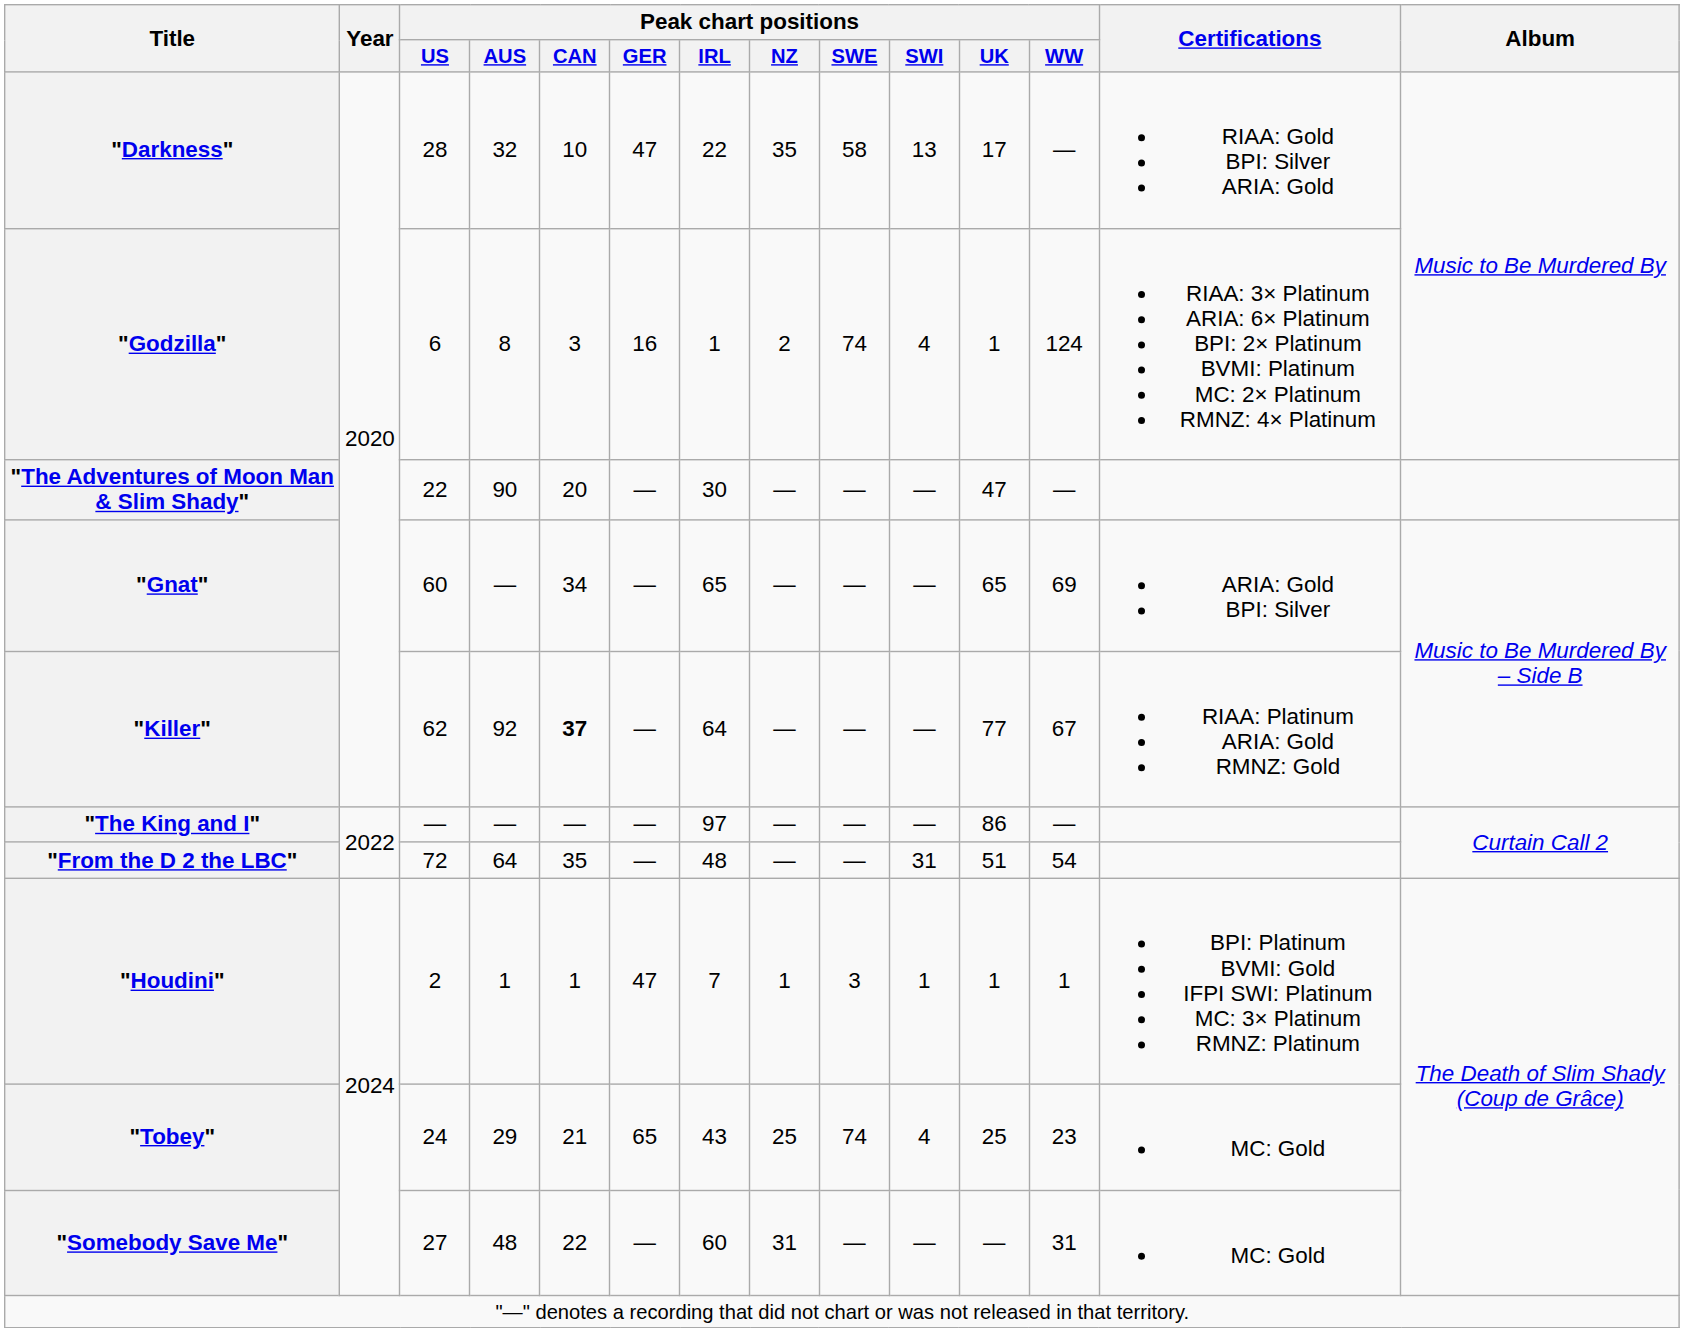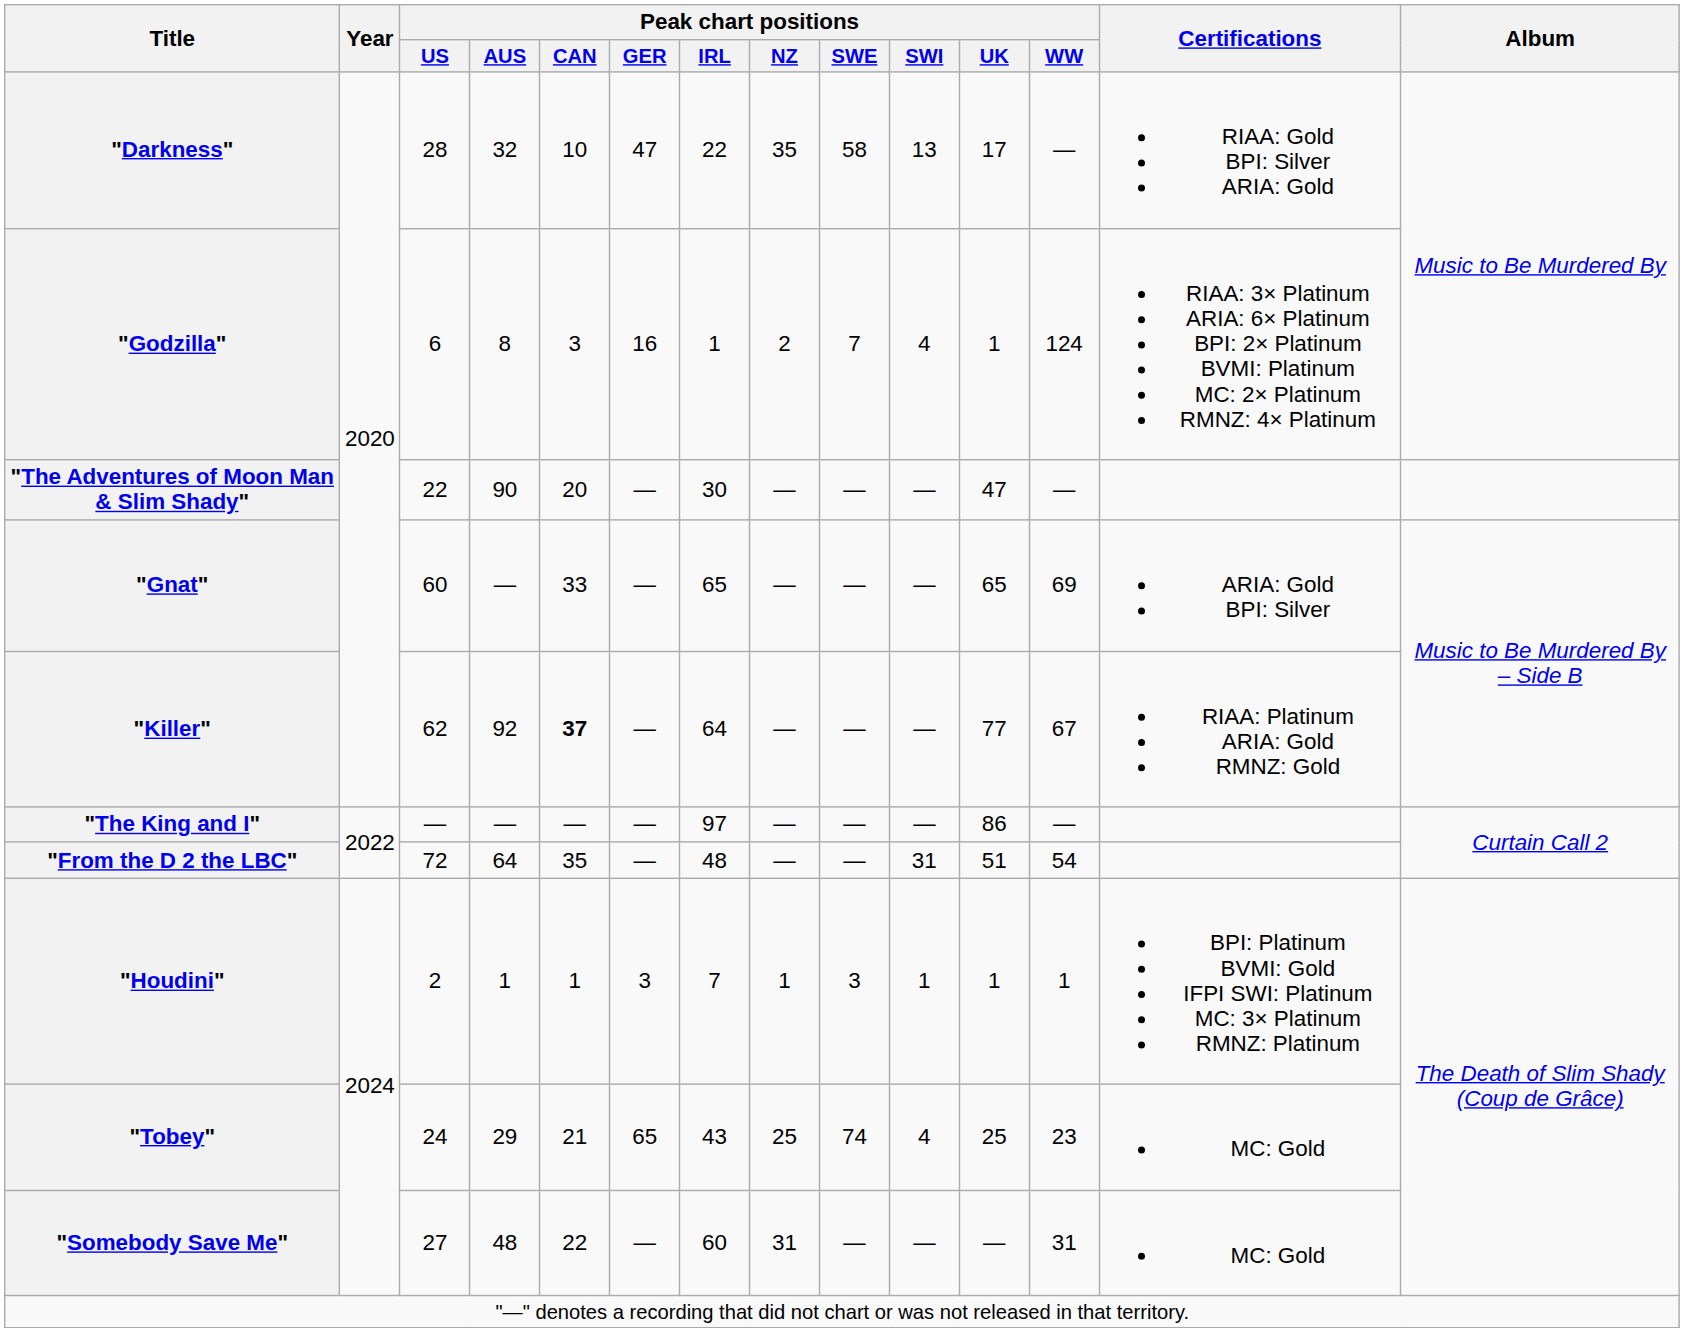 <table class="wikitable plainrowheaders" style="text-align:center;" border="1">
 <tr>
 <th scope="col" rowspan="2" style="width:14.5em;">Title</th>
 <th scope="col" rowspan="2" style="width:1em;">Year</th>
 <th scope="col" colspan="10">Peak chart positions</th>
 <th scope="col" rowspan="2" style="width:13em;"><a href='#'>Certifications</a></th>
 <th scope="col" rowspan="2" style="width:12em;">Album</th>
 </tr>
 <tr>
 <th style="width:3em; font-size:90%"><a href='#'>US</a><br></th>
 <th style="width:3em; font-size:90%"><a href='#'>AUS</a><br></th>
 <th style="width:3em; font-size:90%"><a href='#'>CAN</a><br></th>
 <th style="width:3em; font-size:90%"><a href='#'>GER</a><br></th>
 <th style="width:3em; font-size:90%"><a href='#'>IRL</a><br></th>
 <th style="width:3em; font-size:90%"><a href='#'>NZ</a><br></th>
 <th style="width:3em; font-size:90%"><a href='#'>SWE</a><br></th>
 <th style="width:3em; font-size:90%"><a href='#'>SWI</a><br></th>
 <th style="width:3em; font-size:90%"><a href='#'>UK</a><br></th>
 <th style="width:3em; font-size:90%"><a href='#'>WW</a><br></th>
 </tr>
 <tr>
 <th scope="row">"<a href='#'>Darkness</a>"</th>
 <td rowspan="5">2020</td>
 <td>28</td>
 <td>32</td>
 <td>10</td>
 <td>47</td>
 <td>22</td>
 <td>35</td>
 <td>58</td>
 <td>13</td>
 <td>17</td>
 <td>—</td>
 <td><br><ul><li>RIAA: Gold</li><li>BPI: Silver</li><li>ARIA: Gold</li></ul></td>
 <td rowspan="2"><em><a href='#'>Music to Be Murdered By</a></em></td>
 </tr>
 <tr>
 <th scope="row">"<a href='#'>Godzilla</a>"<br></th>
 <td>6</td>
 <td>8</td>
 <td>3</td>
 <td>16</td>
 <td>1</td>
 <td>2</td>
-<td>74</td>
+<td>7</td>
 <td>4</td>
 <td>1</td>
 <td>124</td>
 <td><br><ul><li>RIAA: 3× Platinum</li><li>ARIA: 6× Platinum</li><li>BPI: 2× Platinum</li><li>BVMI: Platinum</li><li>MC: 2× Platinum</li><li>RMNZ: 4× Platinum</li></ul></td>
 </tr>
 <tr>
 <th scope="row">"<a href='#'>The Adventures of Moon Man & Slim Shady</a>"<br></th>
 <td>22</td>
 <td>90</td>
 <td>20</td>
 <td>—</td>
 <td>30</td>
 <td>—</td>
 <td>—</td>
 <td>—</td>
 <td>47</td>
 <td>—</td>
 <td></td>
 <td></td>
 </tr>
 <tr>
 <th scope="row">"<a href='#'>Gnat</a>"</th>
 <td>60</td>
 <td>—</td>
-<td>34</td>
+<td>33</td>
 <td>—</td>
 <td>65</td>
 <td>—</td>
 <td>—</td>
 <td>—</td>
 <td>65</td>
 <td>69</td>
 <td><br><ul><li>ARIA: Gold</li><li>BPI: Silver</li></ul></td>
 <td rowspan="2"><em><a href='#'>Music to Be Murdered By – Side B</a></em></td>
 </tr>
 <tr>
 <th scope="row">"<a href='#'>Killer</a>"<br></th>
 <td>62</td>
 <td>92</td>
 <td><strong>37</strong></td>
 <td>—</td>
 <td>64</td>
 <td>—</td>
 <td>—</td>
 <td>—</td>
 <td>77</td>
 <td>67</td>
 <td><br><ul><li>RIAA: Platinum</li><li>ARIA: Gold</li><li>RMNZ: Gold</li></ul></td>
 </tr>
 <tr>
 <th scope="row">"<a href='#'>The King and I</a>"<br></th>
 <td rowspan="2">2022</td>
 <td>—</td>
 <td>—</td>
 <td>—</td>
 <td>—</td>
 <td>97</td>
 <td>—</td>
 <td>—</td>
 <td>—</td>
 <td>86</td>
 <td>—</td>
 <td></td>
 <td rowspan="2"><em><a href='#'>Curtain Call 2</a></em></td>
 </tr>
 <tr>
 <th scope="row">"<a href='#'>From the D 2 the LBC</a>"<br></th>
 <td>72</td>
 <td>64</td>
 <td>35</td>
 <td>—</td>
 <td>48</td>
 <td>—</td>
 <td>—</td>
 <td>31</td>
 <td>51</td>
 <td>54</td>
 <td></td>
 </tr>
 <tr>
 <th scope="row">"<a href='#'>Houdini</a>"</th>
 <td rowspan="3">2024</td>
 <td>2</td>
 <td>1</td>
 <td>1</td>
-<td>47</td>
+<td>3</td>
 <td>7</td>
 <td>1</td>
 <td>3</td>
 <td>1</td>
 <td>1</td>
 <td>1</td>
 <td><br><ul><li>BPI: Platinum</li><li>BVMI: Gold</li><li>IFPI SWI: Platinum</li><li>MC: 3× Platinum</li><li>RMNZ: Platinum</li></ul></td>
 <td rowspan="3"><em><a href='#'>The Death of Slim Shady (Coup de Grâce)</a></em></td>
 </tr>
 <tr>
 <th scope="row">"<a href='#'>Tobey</a>"<br></th>
 <td>24</td>
 <td>29</td>
 <td>21</td>
 <td>65</td>
 <td>43</td>
 <td>25</td>
 <td>74</td>
 <td>4</td>
 <td>25</td>
 <td>23</td>
 <td><br><ul><li>MC: Gold</li></ul></td>
 </tr>
 <tr>
 <th scope="row">"<a href='#'>Somebody Save Me</a>"<br></th>
 <td>27</td>
 <td>48</td>
 <td>22</td>
 <td>—</td>
 <td>60</td>
 <td>31</td>
 <td>—</td>
 <td>—</td>
 <td>—</td>
 <td>31</td>
 <td><br><ul><li>MC: Gold</li></ul></td>
 </tr>
 <tr>
 <td colspan="15" style="font-size:90%">"—" denotes a recording that did not chart or was not released in that territory.</td>
 </tr>
 </table>
